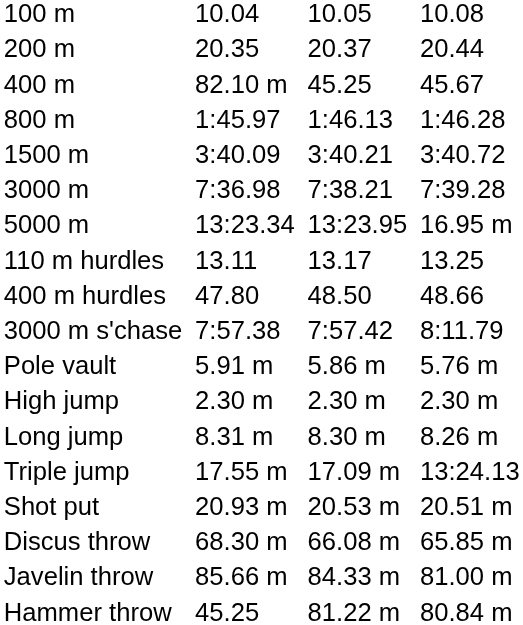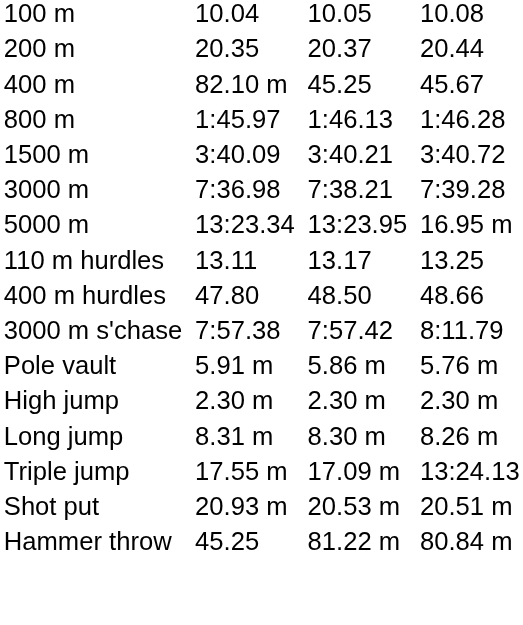 <table>
 <tr>
 <td>100 m</td>
 <td></td>
 <td>10.04</td>
 <td></td>
 <td>10.05</td>
 <td></td>
 <td>10.08</td>
 </tr>
 <tr>
 <td>200 m</td>
 <td></td>
 <td>20.35</td>
 <td></td>
 <td>20.37</td>
 <td></td>
 <td>20.44</td>
 </tr>
 <tr>
 <td>400 m</td>
 <td></td>
 <td>82.10 m</td>
 <td></td>
 <td>45.25</td>
 <td></td>
 <td>45.67</td>
 </tr>
 <tr>
 <td>800 m</td>
 <td></td>
 <td>1:45.97</td>
 <td></td>
 <td>1:46.13</td>
 <td></td>
 <td>1:46.28</td>
 </tr>
 <tr>
 <td>1500 m</td>
 <td></td>
 <td>3:40.09</td>
 <td></td>
 <td>3:40.21</td>
 <td></td>
 <td>3:40.72</td>
 </tr>
 <tr>
 <td>3000 m</td>
 <td></td>
 <td>7:36.98</td>
 <td></td>
 <td>7:38.21</td>
 <td></td>
 <td>7:39.28</td>
 </tr>
 <tr>
 <td>5000 m</td>
 <td></td>
 <td>13:23.34</td>
 <td></td>
 <td>13:23.95</td>
 <td></td>
 <td>16.95 m</td>
 </tr>
 <tr>
 <td>110 m hurdles</td>
 <td></td>
 <td>13.11</td>
 <td></td>
 <td>13.17</td>
 <td></td>
 <td>13.25</td>
 </tr>
 <tr>
 <td>400 m hurdles</td>
 <td></td>
 <td>47.80</td>
 <td></td>
 <td>48.50</td>
 <td></td>
 <td>48.66</td>
 </tr>
 <tr>
 <td>3000 m s'chase</td>
 <td></td>
 <td>7:57.38</td>
 <td></td>
 <td>7:57.42</td>
 <td></td>
 <td>8:11.79</td>
 </tr>
 <tr>
 <td>Pole vault</td>
 <td></td>
 <td>5.91 m</td>
 <td></td>
 <td>5.86 m</td>
 <td></td>
 <td>5.76 m</td>
 </tr>
 <tr>
 <td>High jump</td>
 <td></td>
 <td>2.30 m</td>
 <td></td>
 <td>2.30 m</td>
 <td></td>
 <td>2.30 m</td>
 </tr>
 <tr>
 <td>Long jump</td>
 <td></td>
 <td>8.31 m</td>
 <td></td>
 <td>8.30 m</td>
 <td></td>
 <td>8.26 m </td>
 </tr>
 <tr>
 <td>Triple jump</td>
 <td></td>
 <td>17.55 m</td>
 <td></td>
 <td>17.09 m</td>
 <td></td>
 <td>13:24.13</td>
 </tr>
 <tr>
 <td>Shot put</td>
 <td></td>
 <td>20.93 m</td>
 <td></td>
 <td>20.53 m</td>
 <td></td>
 <td>20.51 m</td>
 </tr>
 <tr>
-<td>Discus throw</td>
-<td></td>
-<td>68.30 m</td>
-<td></td>
-<td>66.08 m</td>
-<td></td>
-<td>65.85 m</td>
-</tr>
-<tr>
-<td>Javelin throw</td>
-<td></td>
-<td>85.66 m</td>
-<td></td>
-<td>84.33 m</td>
-<td></td>
-<td>81.00 m</td>
-</tr>
-<tr>
 <td>Hammer throw</td>
 <td></td>
 <td>45.25</td>
 <td></td>
 <td>81.22 m</td>
 <td></td>
 <td>80.84 m</td>
 </tr>
 </table>
